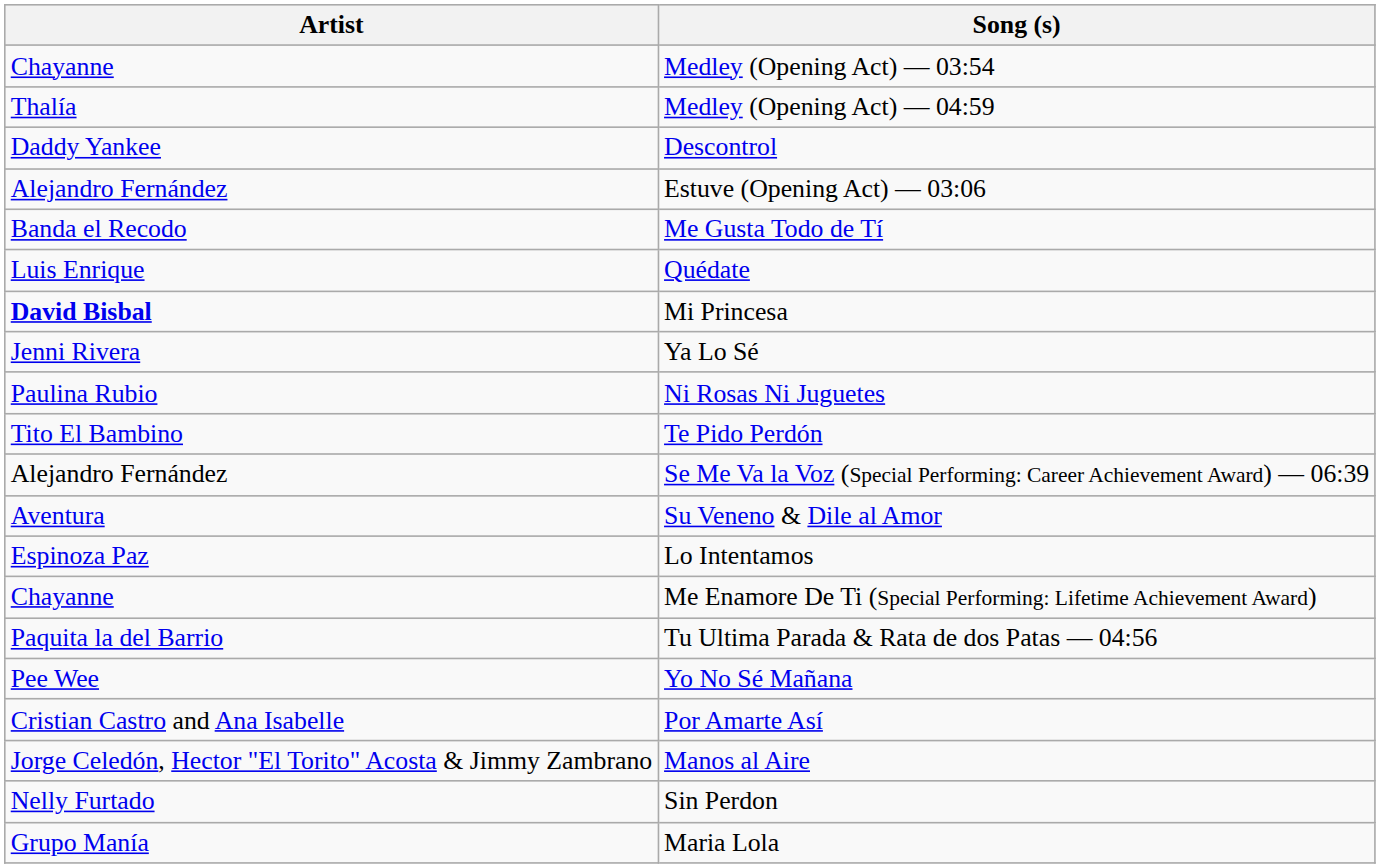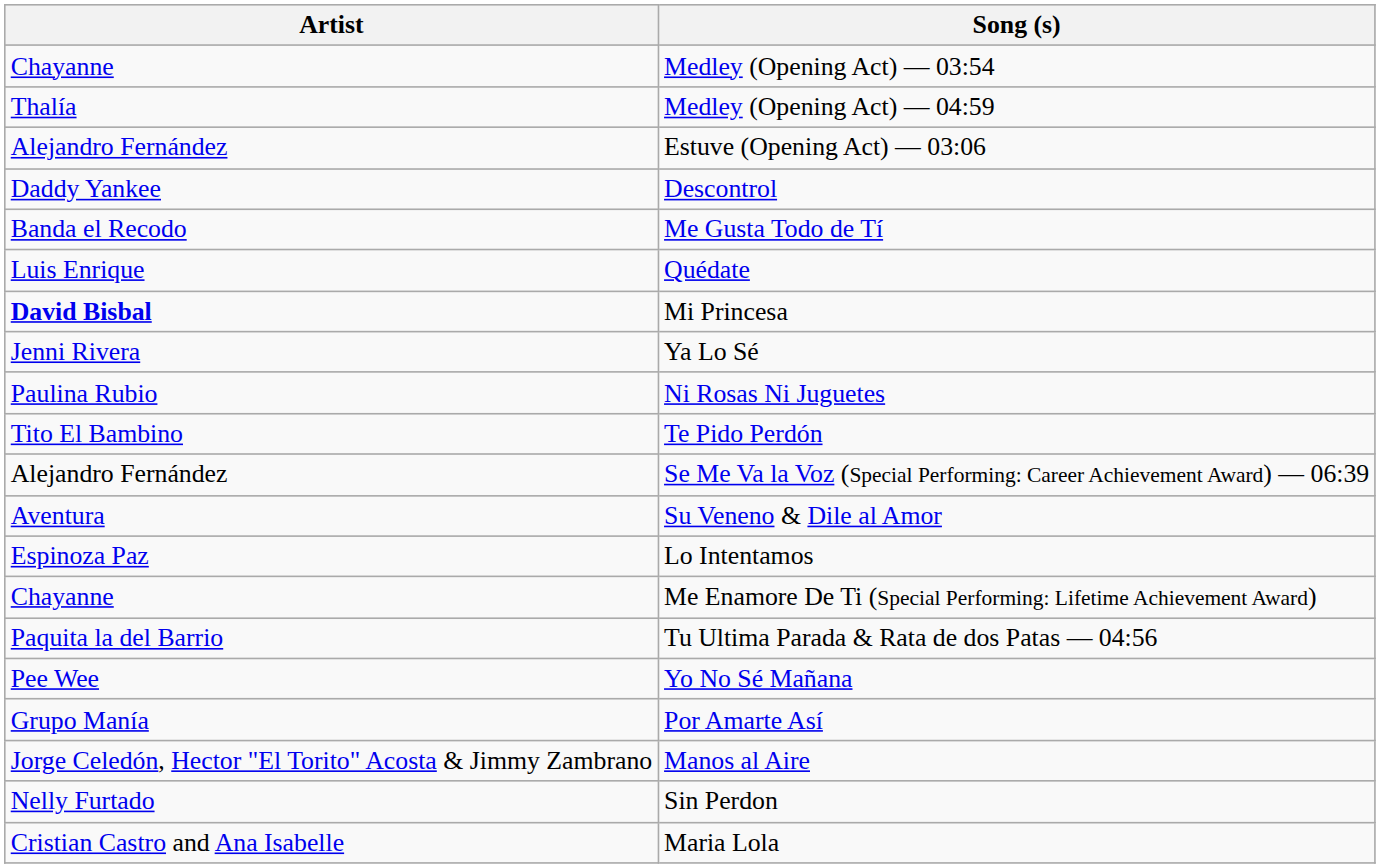 <table class="wikitable">
 <tr>
 <th>Artist</th>
 <th>Song (s)</th>
 </tr>
 <tr>
 <td><a href='#'>Chayanne</a></td>
 <td><a href='#'>Medley</a> (Opening Act) — 03:54</td>
 </tr>
 <tr>
 <td><a href='#'>Thalía</a></td>
 <td><a href='#'>Medley</a> (Opening Act) — 04:59</td>
 </tr>
 <tr>
+<td><a href='#'>Alejandro Fernández</a></td>
+<td>Estuve (Opening Act) — 03:06</td>
+</tr>
+<tr>
 <td><a href='#'>Daddy Yankee</a></td>
 <td><a href='#'>Descontrol</a></td>
-</tr>
-<tr>
-<td><a href='#'>Alejandro Fernández</a></td>
-<td>Estuve (Opening Act) — 03:06</td>
 </tr>
 <tr>
 <td><a href='#'>Banda el Recodo</a></td>
 <td><a href='#'>Me Gusta Todo de Tí</a></td>
 </tr>
 <tr>
 <td><a href='#'>Luis Enrique</a></td>
 <td><a href='#'>Quédate</a></td>
 </tr>
 <tr>
 <td><strong><a href='#'>David Bisbal</a></strong></td>
 <td>Mi Princesa</td>
 </tr>
 <tr>
 <td><a href='#'>Jenni Rivera</a></td>
 <td>Ya Lo Sé</td>
 </tr>
 <tr>
 <td><a href='#'>Paulina Rubio</a></td>
 <td><a href='#'>Ni Rosas Ni Juguetes</a></td>
 </tr>
 <tr>
 <td><a href='#'>Tito El Bambino</a></td>
 <td><a href='#'>Te Pido Perdón</a></td>
 </tr>
 <tr>
 <td>Alejandro Fernández</td>
 <td><a href='#'>Se Me Va la Voz</a> (<small>Special Performing: Career Achievement Award</small>) — 06:39</td>
 </tr>
 <tr>
 <td><a href='#'>Aventura</a></td>
 <td><a href='#'>Su Veneno</a> & <a href='#'>Dile al Amor</a></td>
 </tr>
 <tr>
 <td><a href='#'>Espinoza Paz</a></td>
 <td>Lo Intentamos</td>
 </tr>
 <tr>
 <td><a href='#'>Chayanne</a></td>
 <td>Me Enamore De Ti (<small>Special Performing: Lifetime Achievement Award</small>)</td>
 </tr>
 <tr>
 <td><a href='#'>Paquita la del Barrio</a></td>
 <td>Tu Ultima Parada & Rata de dos Patas — 04:56</td>
 </tr>
 <tr>
 <td><a href='#'>Pee Wee</a></td>
 <td><a href='#'>Yo No Sé Mañana</a></td>
 </tr>
 <tr>
-<td><a href='#'>Cristian Castro</a> and <a href='#'>Ana Isabelle</a></td>
+<td><a href='#'>Grupo Manía</a></td>
 <td><a href='#'>Por Amarte Así</a></td>
 </tr>
 <tr>
 <td><a href='#'>Jorge Celedón</a>, <a href='#'>Hector "El Torito" Acosta</a> & Jimmy Zambrano</td>
 <td><a href='#'>Manos al Aire</a></td>
 </tr>
 <tr>
 <td><a href='#'>Nelly Furtado</a></td>
 <td>Sin Perdon</td>
 </tr>
 <tr>
-<td><a href='#'>Grupo Manía</a></td>
+<td><a href='#'>Cristian Castro</a> and <a href='#'>Ana Isabelle</a></td>
 <td>Maria Lola</td>
 </tr>
 </table>
